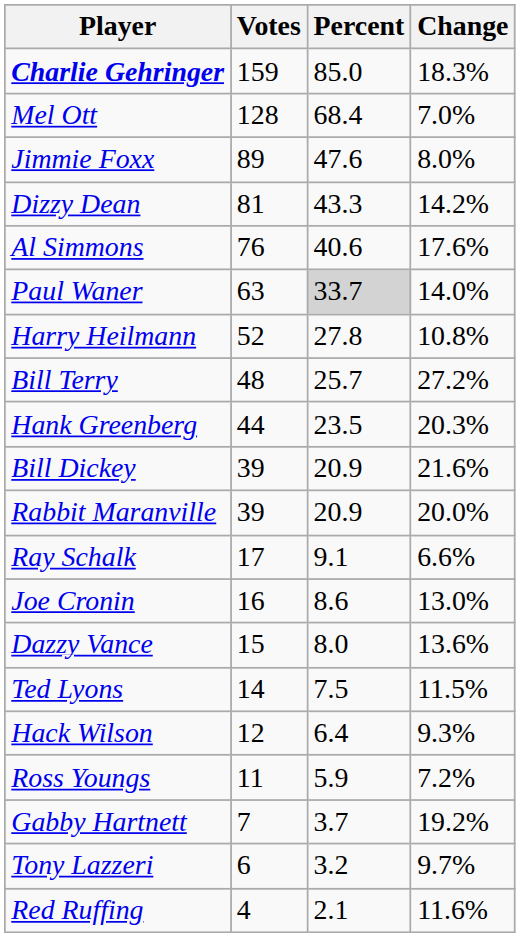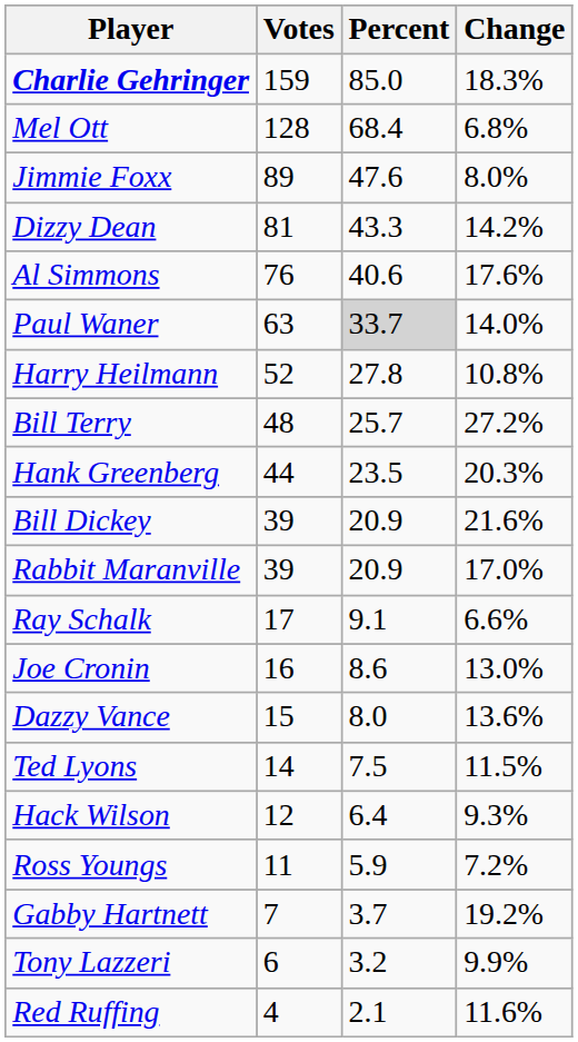 <table class="wikitable" border="1">
 <tr>
 <th>Player</th>
 <th>Votes</th>
 <th>Percent</th>
 <th>Change</th>
 </tr>
 <tr>
 <td><strong><em><a href='#'>Charlie Gehringer</a></em></strong></td>
 <td>159</td>
 <td>85.0</td>
 <td align="left"> 18.3%</td>
 </tr>
 <tr>
 <td><em><a href='#'>Mel Ott</a></em></td>
 <td>128</td>
 <td>68.4</td>
-<td align="left"> 7.0%</td>
+<td align="left"> 6.8%</td>
 </tr>
 <tr>
 <td><em><a href='#'>Jimmie Foxx</a></em></td>
 <td>89</td>
 <td>47.6</td>
 <td align="left"> 8.0%</td>
 </tr>
 <tr>
 <td><em><a href='#'>Dizzy Dean</a></em></td>
 <td>81</td>
 <td>43.3</td>
 <td align="left"> 14.2%</td>
 </tr>
 <tr>
 <td><em><a href='#'>Al Simmons</a></em></td>
 <td>76</td>
 <td>40.6</td>
 <td align="left"> 17.6%</td>
 </tr>
 <tr>
 <td><em><a href='#'>Paul Waner</a></em></td>
 <td>63</td>
 <td style="background: lightgrey;">33.7</td>
 <td align="left"> 14.0%</td>
 </tr>
 <tr>
 <td><em><a href='#'>Harry Heilmann</a></em></td>
 <td>52</td>
 <td>27.8</td>
 <td align="left"> 10.8%</td>
 </tr>
 <tr>
 <td><em><a href='#'>Bill Terry</a></em></td>
 <td>48</td>
 <td>25.7</td>
 <td align="left"> 27.2%</td>
 </tr>
 <tr>
 <td><em><a href='#'>Hank Greenberg</a></em></td>
 <td>44</td>
 <td>23.5</td>
 <td align="left"> 20.3%</td>
 </tr>
 <tr>
 <td><em><a href='#'>Bill Dickey</a></em></td>
 <td>39</td>
 <td>20.9</td>
 <td align="left"> 21.6%</td>
 </tr>
 <tr>
 <td><em><a href='#'>Rabbit Maranville</a></em></td>
 <td>39</td>
 <td>20.9</td>
-<td align="left"> 20.0%</td>
+<td align="left"> 17.0%</td>
 </tr>
 <tr>
 <td><em><a href='#'>Ray Schalk</a></em></td>
 <td>17</td>
 <td>9.1</td>
 <td align="left"> 6.6%</td>
 </tr>
 <tr>
 <td><em><a href='#'>Joe Cronin</a></em></td>
 <td>16</td>
 <td>8.6</td>
 <td align="left"> 13.0%</td>
 </tr>
 <tr>
 <td><em><a href='#'>Dazzy Vance</a></em></td>
 <td>15</td>
 <td>8.0</td>
 <td align="left"> 13.6%</td>
 </tr>
 <tr>
 <td><em><a href='#'>Ted Lyons</a></em></td>
 <td>14</td>
 <td>7.5</td>
 <td align="left"> 11.5%</td>
 </tr>
 <tr>
 <td><em><a href='#'>Hack Wilson</a></em></td>
 <td>12</td>
 <td>6.4</td>
 <td align="left"> 9.3%</td>
 </tr>
 <tr>
 <td><em><a href='#'>Ross Youngs</a></em></td>
 <td>11</td>
 <td>5.9</td>
 <td align="left"> 7.2%</td>
 </tr>
 <tr>
 <td><em><a href='#'>Gabby Hartnett</a></em></td>
 <td>7</td>
 <td>3.7</td>
 <td align="left"> 19.2%</td>
 </tr>
 <tr>
 <td><em><a href='#'>Tony Lazzeri</a></em></td>
 <td>6</td>
 <td>3.2</td>
-<td align="left"> 9.7%</td>
+<td align="left"> 9.9%</td>
 </tr>
 <tr>
 <td><em><a href='#'>Red Ruffing</a></em></td>
 <td>4</td>
 <td>2.1</td>
 <td align="left"> 11.6%</td>
 </tr>
 </table>
